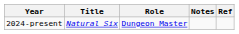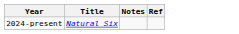 <table class="wikitable sortable">
 <tr>
 <th>Year</th>
 <th>Title</th>
-<th>Role</th>
 <th>Notes</th>
 <th>Ref</th>
 </tr>
 <tr>
 <td>2024-present</td>
 <td><em><a href='#'>Natural Six</a></em></td>
-<td><a href='#'>Dungeon Master</a></td>
 <td></td>
 <td></td>
 </tr>
 </table>
